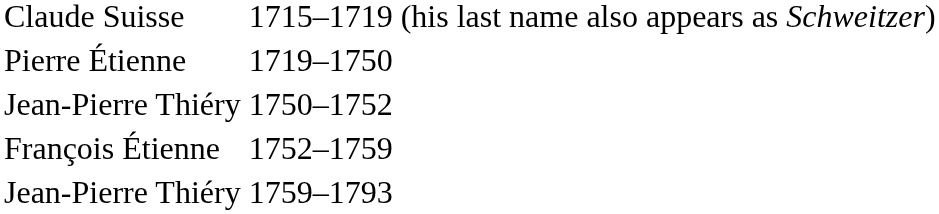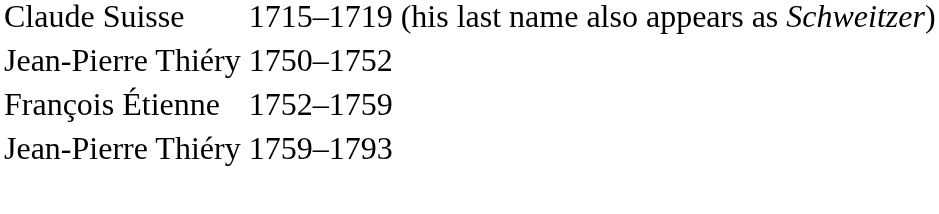 <table>
 <tr>
 <td>Claude Suisse</td>
 <td>1715–1719 (his last name also appears as <em>Schweitzer</em>)</td>
-</tr>
-<tr>
-<td>Pierre Étienne</td>
-<td>1719–1750</td>
 </tr>
 <tr>
 <td>Jean-Pierre Thiéry</td>
 <td>1750–1752</td>
 </tr>
 <tr>
 <td>François Étienne</td>
 <td>1752–1759</td>
 </tr>
 <tr>
 <td>Jean-Pierre Thiéry</td>
 <td>1759–1793</td>
 </tr>
 </table>
